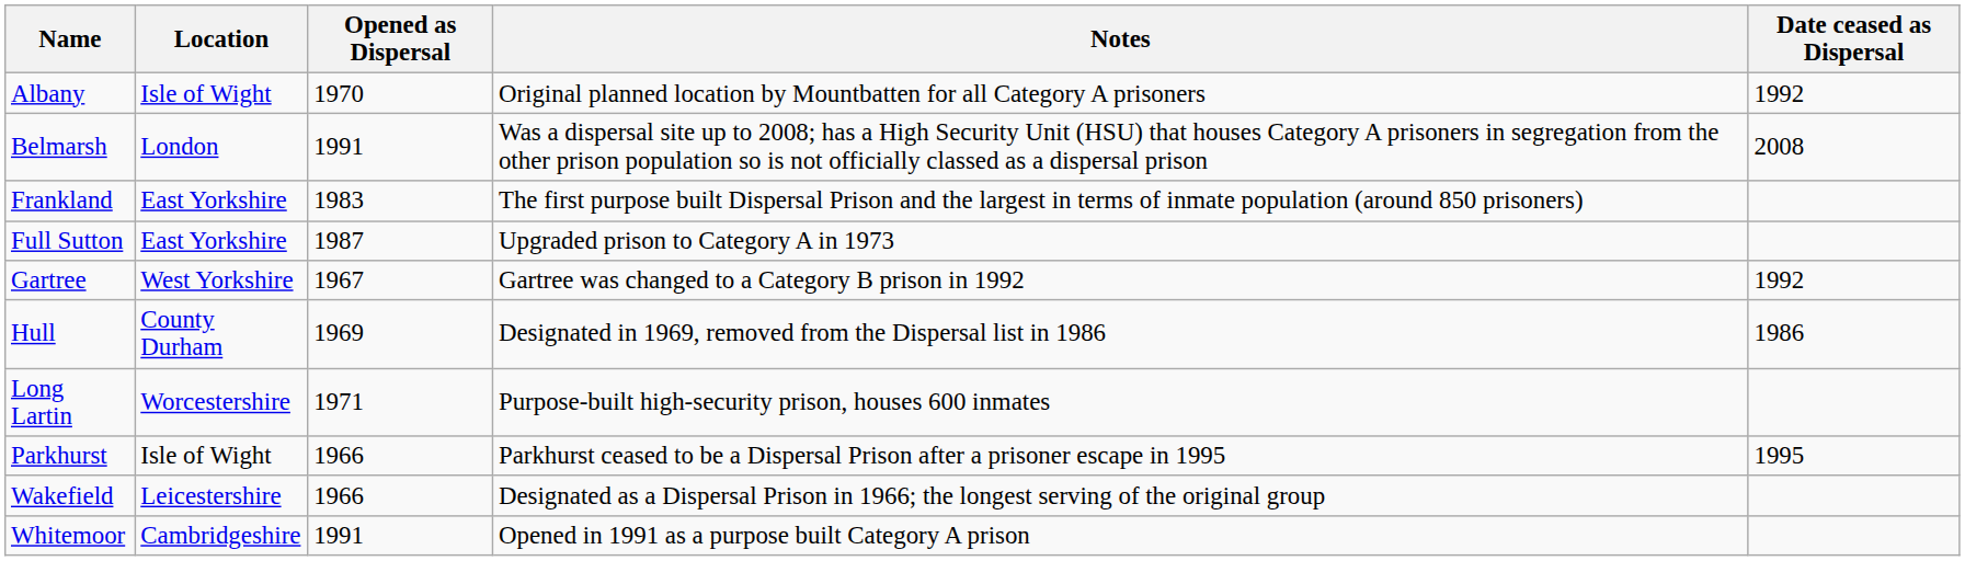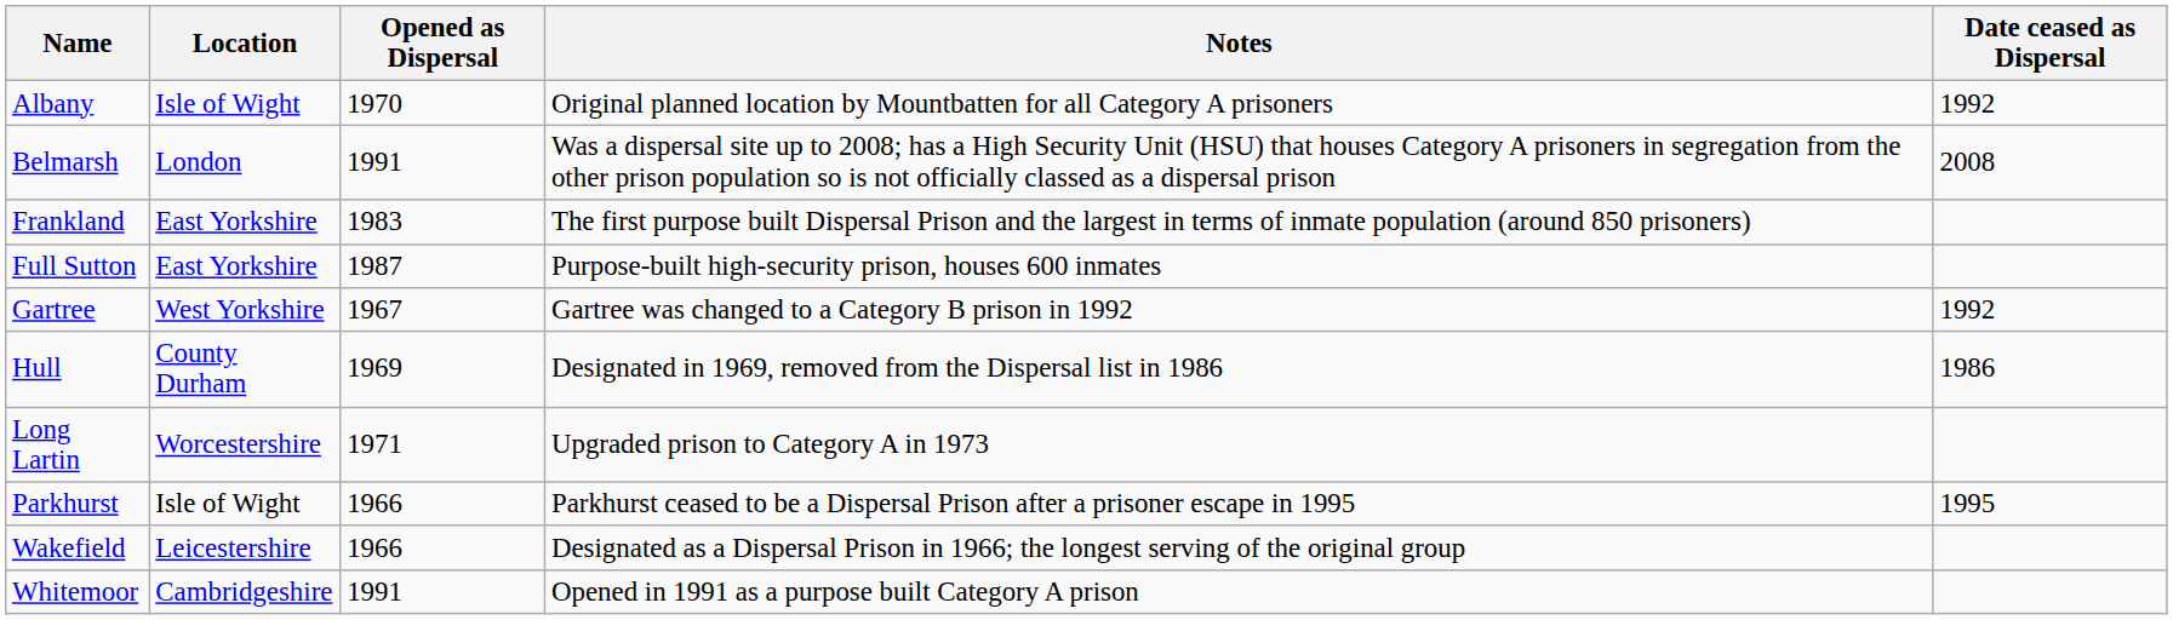 <table class="wikitable">
 <tr>
 <th>Name</th>
 <th>Location</th>
 <th>Opened as Dispersal</th>
 <th>Notes</th>
 <th>Date ceased as Dispersal</th>
 </tr>
 <tr>
 <td><a href='#'>Albany</a></td>
 <td><a href='#'>Isle of Wight</a></td>
 <td>1970</td>
 <td>Original planned location by Mountbatten for all Category A prisoners</td>
 <td>1992</td>
 </tr>
 <tr>
 <td><a href='#'>Belmarsh</a></td>
 <td><a href='#'>London</a></td>
 <td>1991</td>
 <td>Was a dispersal site up to 2008; has a High Security Unit (HSU) that houses Category A prisoners in segregation from the other prison population so is not officially classed as a dispersal prison</td>
 <td>2008</td>
 </tr>
 <tr>
 <td><a href='#'>Frankland</a></td>
 <td><a href='#'>East Yorkshire</a></td>
 <td>1983</td>
 <td>The first purpose built Dispersal Prison and the largest in terms of inmate population (around 850 prisoners)</td>
 <td></td>
 </tr>
 <tr>
 <td><a href='#'>Full Sutton</a></td>
 <td><a href='#'>East Yorkshire</a></td>
 <td>1987</td>
-<td>Upgraded prison to Category A in 1973</td>
+<td>Purpose-built high-security prison, houses 600 inmates</td>
 <td></td>
 </tr>
 <tr>
 <td><a href='#'>Gartree</a></td>
 <td><a href='#'>West Yorkshire</a></td>
 <td>1967</td>
 <td>Gartree was changed to a Category B prison in 1992</td>
 <td>1992</td>
 </tr>
 <tr>
 <td><a href='#'>Hull</a></td>
 <td><a href='#'>County Durham</a></td>
 <td>1969</td>
 <td>Designated in 1969, removed from the Dispersal list in 1986</td>
 <td>1986</td>
 </tr>
 <tr>
 <td><a href='#'>Long Lartin</a></td>
 <td><a href='#'>Worcestershire</a></td>
 <td>1971</td>
-<td>Purpose-built high-security prison, houses 600 inmates</td>
+<td>Upgraded prison to Category A in 1973</td>
 <td></td>
 </tr>
 <tr>
 <td><a href='#'>Parkhurst</a></td>
 <td>Isle of Wight</td>
 <td>1966</td>
 <td>Parkhurst ceased to be a Dispersal Prison after a prisoner escape in 1995</td>
 <td>1995</td>
 </tr>
 <tr>
 <td><a href='#'>Wakefield</a></td>
 <td><a href='#'>Leicestershire</a></td>
 <td>1966</td>
 <td>Designated as a Dispersal Prison in 1966; the longest serving of the original group</td>
 <td></td>
 </tr>
 <tr>
 <td><a href='#'>Whitemoor</a></td>
 <td><a href='#'>Cambridgeshire</a></td>
 <td>1991</td>
 <td>Opened in 1991 as a purpose built Category A prison</td>
 <td></td>
 </tr>
 </table>
